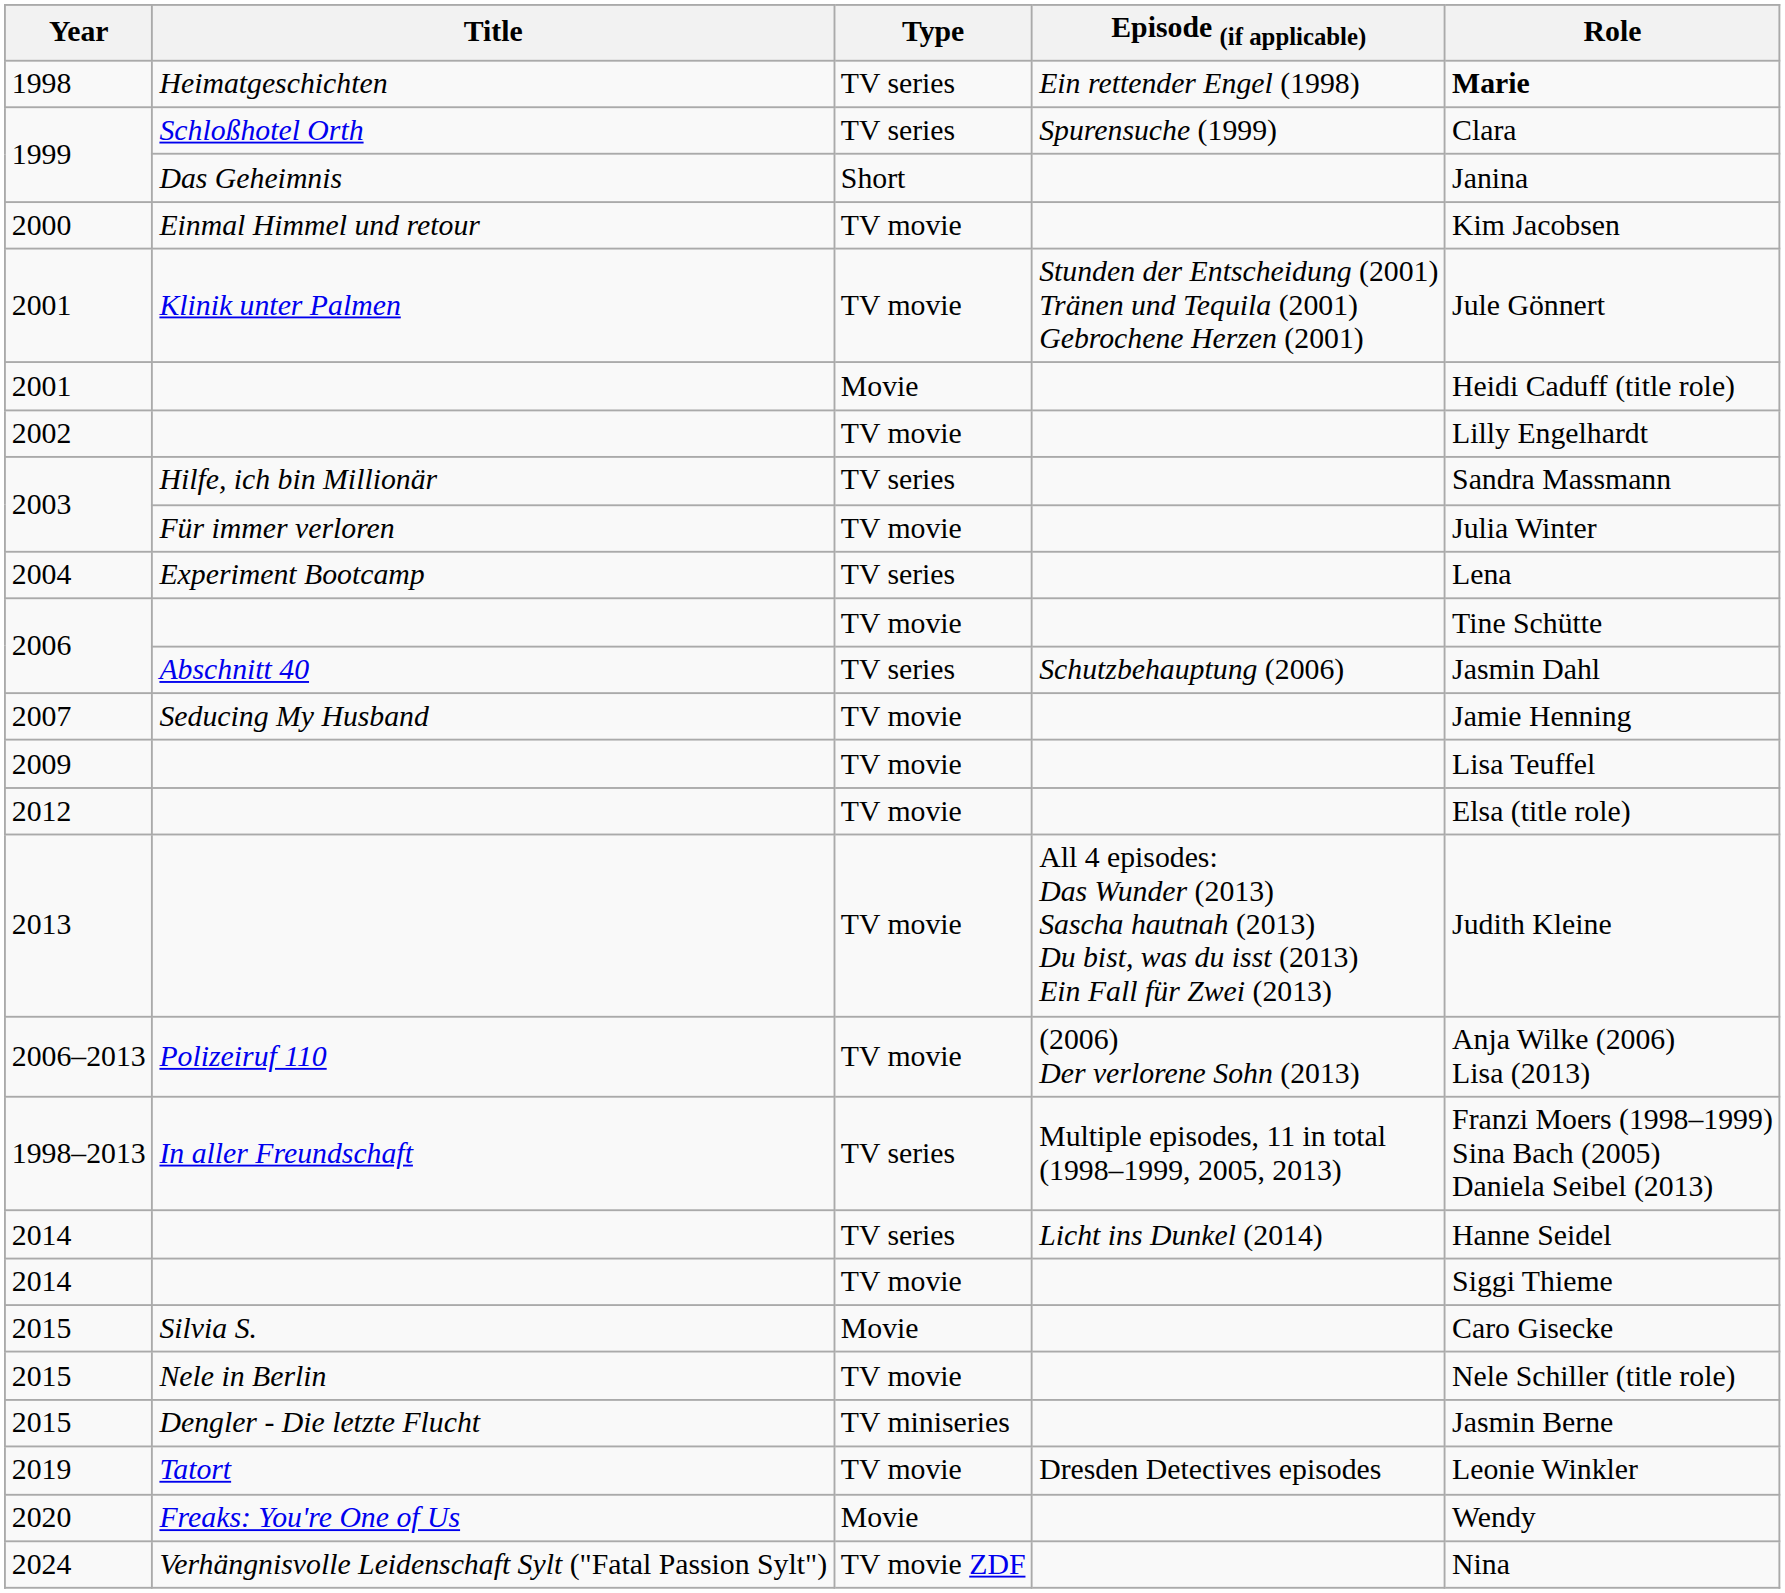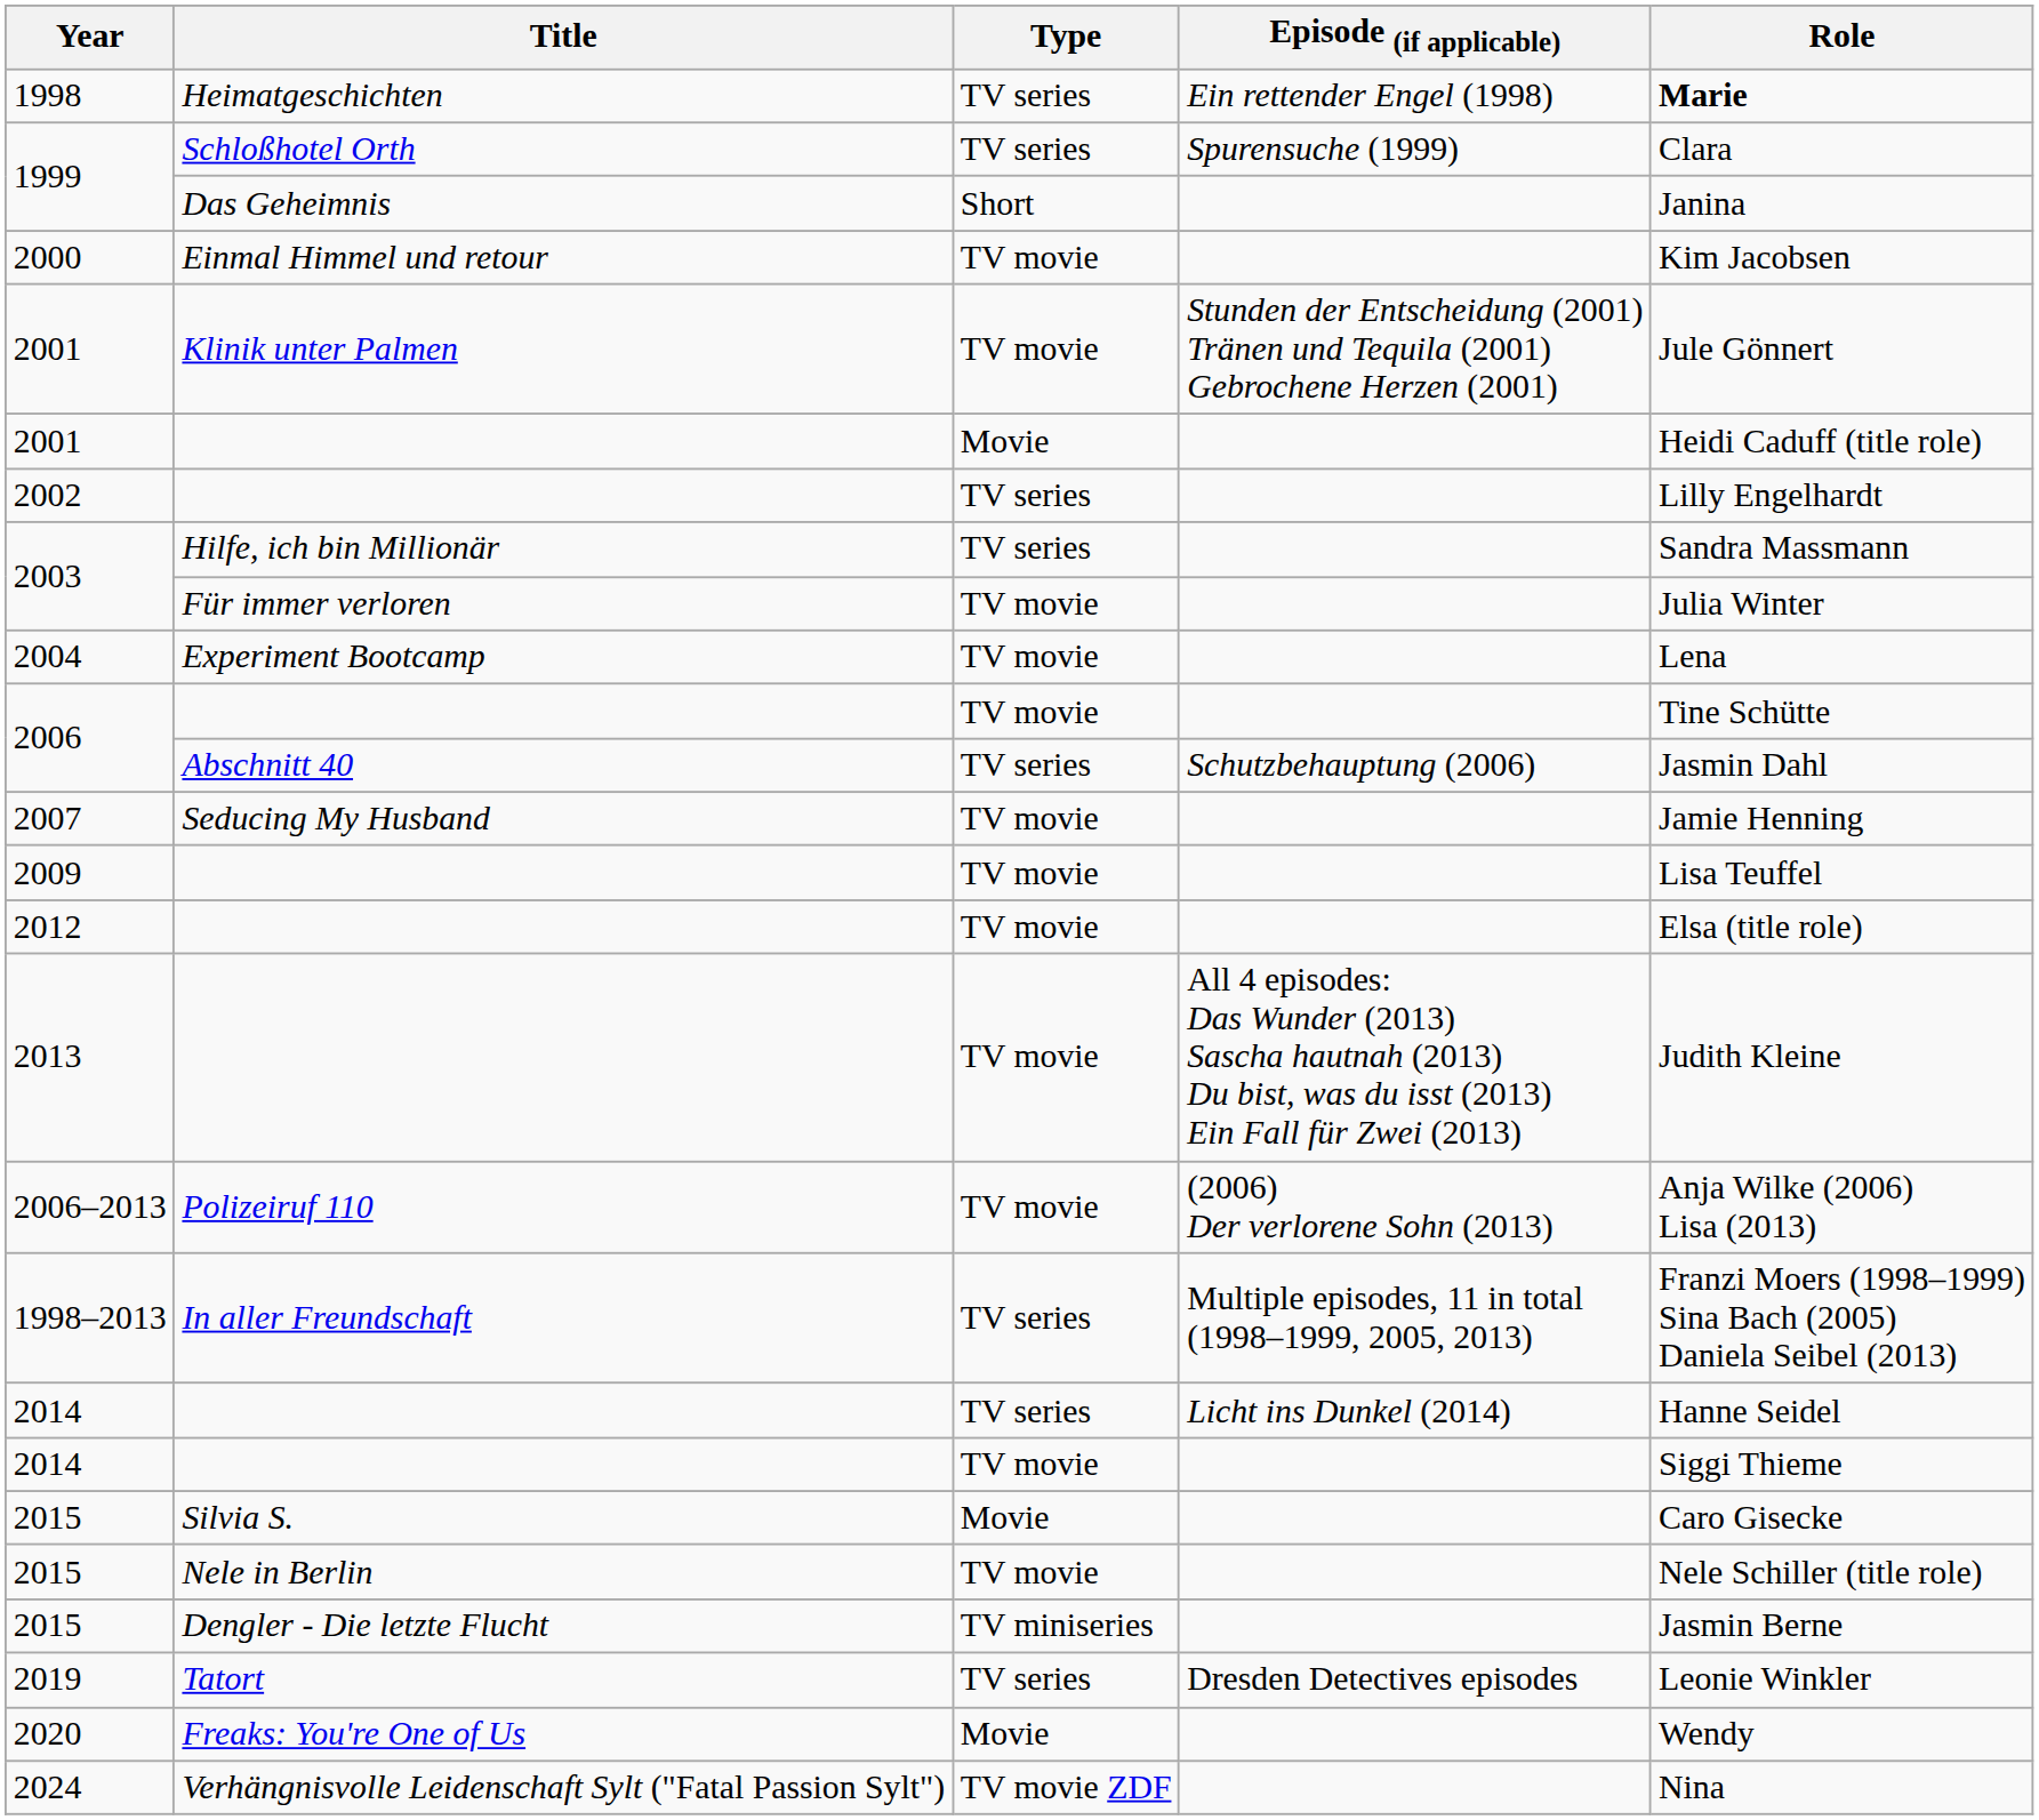 <table class="wikitable sortable">
 <tr>
 <th>Year</th>
 <th>Title</th>
 <th>Type</th>
 <th class="unsortable">Episode <sub>(if applicable)</sub></th>
 <th class="unsortable">Role</th>
 </tr>
 <tr>
 <td>1998</td>
 <td><em>Heimatgeschichten</em></td>
 <td>TV series</td>
 <td><em>Ein rettender Engel</em> (1998)</td>
 <td><strong>Marie</strong></td>
 </tr>
 <tr>
 <td rowspan="2">1999</td>
 <td><em><a href='#'>Schloßhotel Orth</a></em></td>
 <td>TV series</td>
 <td><em>Spurensuche</em> (1999)</td>
 <td>Clara</td>
 </tr>
 <tr>
 <td><em>Das Geheimnis</em></td>
 <td>Short</td>
 <td></td>
 <td>Janina</td>
 </tr>
 <tr>
 <td>2000</td>
 <td><em>Einmal Himmel und retour</em></td>
 <td>TV movie</td>
 <td></td>
 <td>Kim Jacobsen</td>
 </tr>
 <tr>
 <td>2001</td>
 <td><em><a href='#'>Klinik unter Palmen</a></em></td>
 <td>TV movie</td>
 <td><em>Stunden der Entscheidung</em> (2001)<br><em>Tränen und Tequila</em> (2001)<br><em>Gebrochene Herzen</em> (2001)</td>
 <td>Jule Gönnert</td>
 </tr>
 <tr>
 <td>2001</td>
 <td><em></em></td>
 <td>Movie</td>
 <td></td>
 <td>Heidi Caduff (title role)</td>
 </tr>
 <tr>
 <td>2002</td>
 <td><em></em></td>
-<td>TV movie</td>
+<td>TV series</td>
 <td></td>
 <td>Lilly Engelhardt</td>
 </tr>
 <tr>
 <td rowspan="2">2003</td>
 <td><em>Hilfe, ich bin Millionär</em></td>
 <td>TV series</td>
 <td></td>
 <td>Sandra Massmann</td>
 </tr>
 <tr>
 <td><em>Für immer verloren</em></td>
 <td>TV movie</td>
 <td></td>
 <td>Julia Winter</td>
 </tr>
 <tr>
 <td>2004</td>
 <td><em>Experiment Bootcamp</em></td>
-<td>TV series</td>
+<td>TV movie</td>
 <td></td>
 <td>Lena</td>
 </tr>
 <tr>
 <td rowspan="2">2006</td>
 <td><em></em></td>
 <td>TV movie</td>
 <td></td>
 <td>Tine Schütte</td>
 </tr>
 <tr>
 <td><em><a href='#'>Abschnitt 40</a></em></td>
 <td>TV series</td>
 <td><em>Schutzbehauptung</em> (2006)</td>
 <td>Jasmin Dahl</td>
 </tr>
 <tr>
 <td>2007</td>
 <td><em>Seducing My Husband</em></td>
 <td>TV movie</td>
 <td></td>
 <td>Jamie Henning</td>
 </tr>
 <tr>
 <td>2009</td>
 <td><em></em></td>
 <td>TV movie</td>
 <td></td>
 <td>Lisa Teuffel</td>
 </tr>
 <tr>
 <td>2012</td>
 <td><em></em></td>
 <td>TV movie</td>
 <td></td>
 <td>Elsa (title role)</td>
 </tr>
 <tr>
 <td>2013</td>
 <td><em></em></td>
 <td>TV movie</td>
 <td>All 4 episodes:<br><em>Das Wunder</em> (2013)<br><em>Sascha hautnah</em> (2013)<br><em>Du bist, was du isst</em> (2013)<br><em>Ein Fall für Zwei</em> (2013)</td>
 <td>Judith Kleine</td>
 </tr>
 <tr>
 <td>2006–2013</td>
 <td><em><a href='#'>Polizeiruf 110</a></em></td>
 <td>TV movie</td>
 <td><em></em> (2006)<br><em>Der verlorene Sohn</em> (2013)</td>
 <td>Anja Wilke (2006)<br>Lisa (2013)</td>
 </tr>
 <tr>
 <td>1998–2013</td>
 <td><em><a href='#'>In aller Freundschaft</a></em></td>
 <td>TV series</td>
 <td>Multiple episodes, 11 in total<br>(1998–1999, 2005, 2013)</td>
 <td>Franzi Moers (1998–1999)<br>Sina Bach (2005)<br>Daniela Seibel (2013)</td>
 </tr>
 <tr>
 <td>2014</td>
 <td></td>
 <td>TV series</td>
 <td><em>Licht ins Dunkel</em> (2014)</td>
 <td>Hanne Seidel</td>
 </tr>
 <tr>
 <td>2014</td>
 <td><em></em></td>
 <td>TV movie</td>
 <td></td>
 <td>Siggi Thieme</td>
 </tr>
 <tr>
 <td>2015</td>
 <td><em>Silvia S.</em></td>
 <td>Movie</td>
 <td></td>
 <td>Caro Gisecke</td>
 </tr>
 <tr>
 <td>2015</td>
 <td><em>Nele in Berlin</em></td>
 <td>TV movie</td>
 <td></td>
 <td>Nele Schiller (title role)</td>
 </tr>
 <tr>
 <td>2015</td>
 <td><em>Dengler - Die letzte Flucht</em></td>
 <td>TV miniseries</td>
 <td></td>
 <td>Jasmin Berne</td>
 </tr>
 <tr>
 <td>2019</td>
 <td><em><a href='#'>Tatort</a></em></td>
-<td>TV movie</td>
+<td>TV series</td>
 <td>Dresden Detectives episodes</td>
 <td>Leonie Winkler</td>
 </tr>
 <tr>
 <td>2020</td>
 <td><em><a href='#'>Freaks: You're One of Us</a></em></td>
 <td>Movie</td>
 <td></td>
 <td>Wendy</td>
 </tr>
 <tr>
 <td>2024</td>
 <td><em>Verhängnisvolle Leidenschaft Sylt</em> ("Fatal Passion Sylt")</td>
 <td>TV movie <a href='#'>ZDF</a></td>
 <td></td>
 <td>Nina</td>
 </tr>
 </table>
